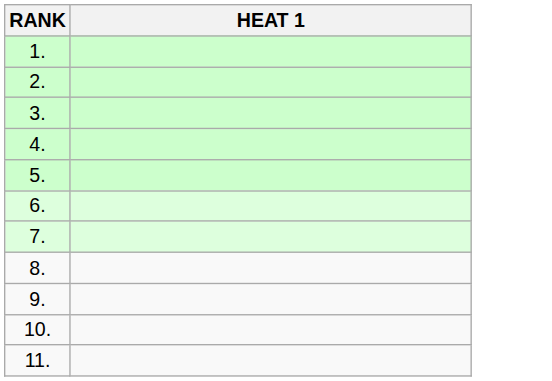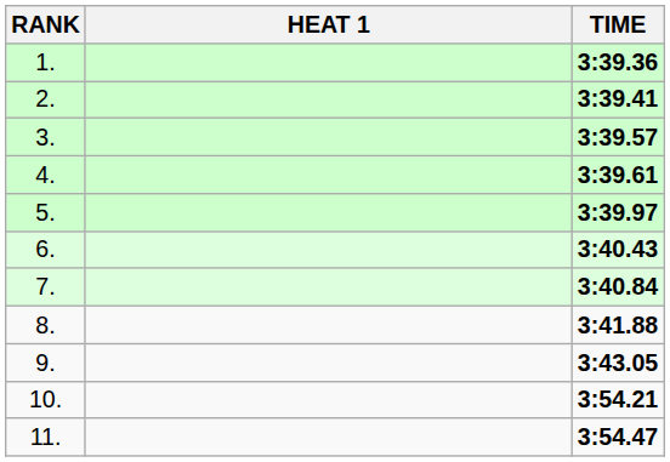 <table class="wikitable" style="border-collapse: collapse; font-size: 90%;">
 <tr>
 <th>RANK</th>
 <th align="center" style="width: 20em">HEAT 1</th>
+<th>TIME</th>
 </tr>
 <tr style="background:#ccffcc;">
 <td align="center">1.</td>
 <td></td>
+<td align="center"><strong>3:39.36</strong></td>
 </tr>
 <tr style="background:#ccffcc;">
 <td align="center">2.</td>
 <td></td>
+<td align="center"><strong>3:39.41</strong></td>
 </tr>
 <tr style="background:#ccffcc;">
 <td align="center">3.</td>
 <td></td>
+<td align="center"><strong>3:39.57</strong></td>
 </tr>
 <tr style="background:#ccffcc;">
 <td align="center">4.</td>
 <td></td>
+<td align="center"><strong>3:39.61</strong></td>
 </tr>
 <tr style="background:#ccffcc;">
 <td align="center">5.</td>
 <td></td>
+<td align="center"><strong>3:39.97</strong></td>
 </tr>
 <tr style="background:#ddffdd;">
 <td align="center">6.</td>
 <td></td>
+<td align="center"><strong>3:40.43</strong></td>
 </tr>
 <tr style="background:#ddffdd;">
 <td align="center">7.</td>
 <td></td>
+<td align="center"><strong>3:40.84</strong></td>
 </tr>
 <tr>
 <td align="center">8.</td>
 <td></td>
+<td align="center"><strong>3:41.88</strong></td>
 </tr>
 <tr>
 <td align="center">9.</td>
 <td></td>
+<td align="center"><strong>3:43.05</strong></td>
 </tr>
 <tr>
 <td align="center">10.</td>
 <td></td>
+<td align="center"><strong>3:54.21</strong></td>
 </tr>
 <tr>
 <td align="center">11.</td>
 <td></td>
+<td align="center"><strong>3:54.47</strong></td>
 </tr>
 </table>
